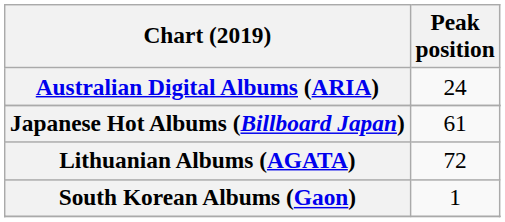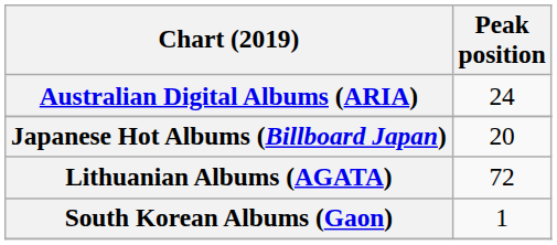 <table class="wikitable sortable plainrowheaders" style="text-align:center">
 <tr>
 <th scope="col">Chart (2019)</th>
 <th scope="col">Peak<br>position</th>
 </tr>
 <tr>
 <th scope="row"><a href='#'>Australian Digital Albums</a> (<a href='#'>ARIA</a>)</th>
 <td>24</td>
 </tr>
 <tr>
 </tr>
 <tr>
 </tr>
 <tr>
 </tr>
 <tr>
 <th scope="row">Japanese Hot Albums (<em><a href='#'>Billboard Japan</a></em>)</th>
-<td>61</td>
+<td>20</td>
 </tr>
 <tr>
 <th scope="row">Lithuanian Albums (<a href='#'>AGATA</a>)</th>
 <td>72</td>
 </tr>
 <tr>
 <th scope="row">South Korean Albums (<a href='#'>Gaon</a>)</th>
 <td>1</td>
 </tr>
 <tr>
 </tr>
 <tr>
 </tr>
 <tr>
 </tr>
 <tr>
 </tr>
 <tr>
 </tr>
 </table>
